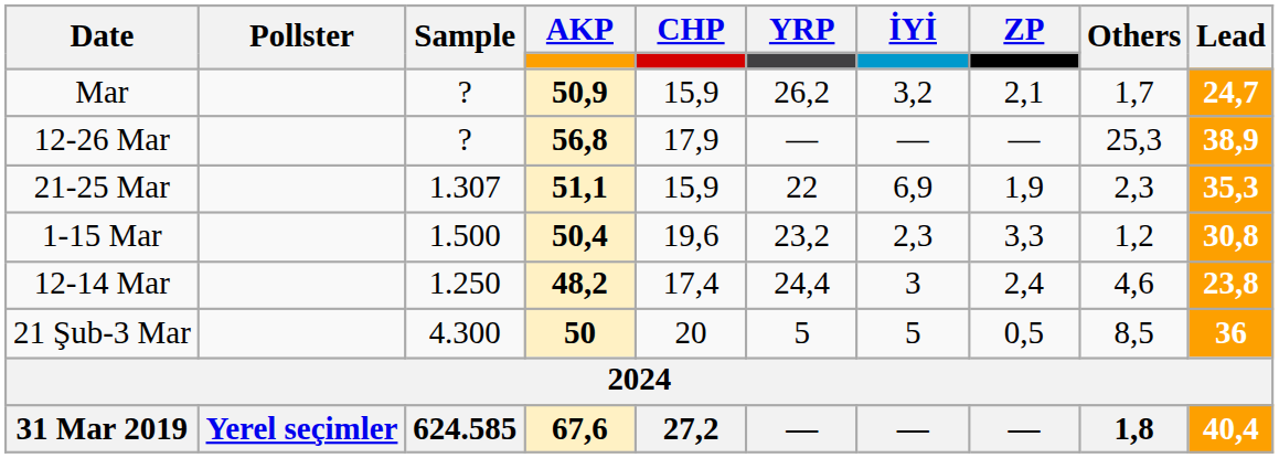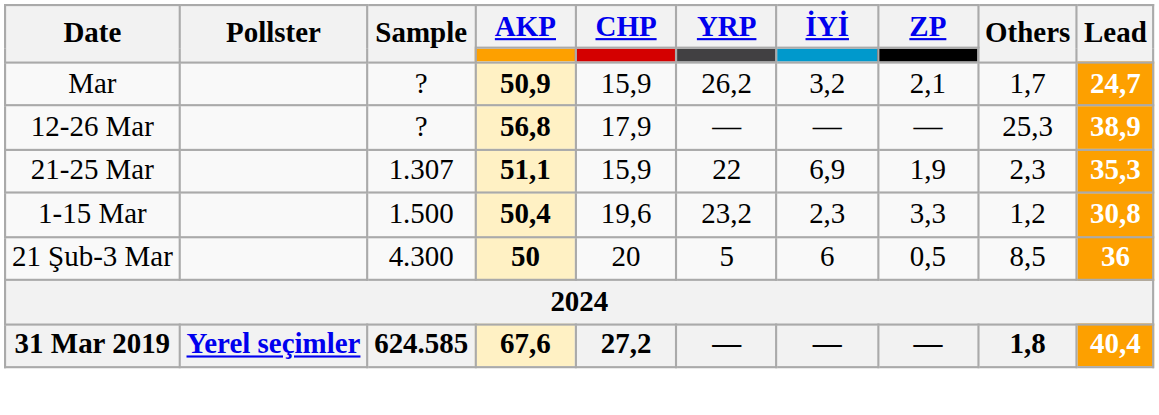 <table class="wikitable mw-collapsible" style="text-align:center; font-size:85%; line-height:14px;">
 <tr>
 <th rowspan="2">Date</th>
 <th rowspan="2">Pollster</th>
 <th rowspan="2">Sample</th>
 <th style="width:3em;"><a href='#'>AKP</a></th>
 <th style="width:3em;"><a href='#'>CHP</a></th>
 <th style="width:3em;"><a href='#'>YRP</a></th>
 <th style="width:3em;"><a href='#'>İYİ</a></th>
 <th style="width:3em;"><a href='#'>ZP</a></th>
 <th rowspan="2">Others</th>
 <th rowspan="2">Lead</th>
 </tr>
 <tr>
 <th style="background:#fda000;"></th>
 <th style="background:#d40000;"></th>
 <th style="background:#414042;"></th>
 <th style="background:#0099cc;"></th>
 <th style="background:#000000;"></th>
 </tr>
 <tr>
 <td>Mar</td>
 <td></td>
 <td>?</td>
 <td style="background:#FFF1C4"><strong>50,9</strong></td>
 <td>15,9</td>
 <td>26,2</td>
 <td>3,2</td>
 <td>2,1</td>
 <td>1,7</td>
 <th style="background:#fda000; color:white;">24,7</th>
 </tr>
 <tr>
 <td>12-26 Mar</td>
 <td></td>
 <td>?</td>
 <td style="background:#FFF1C4"><strong>56,8</strong></td>
 <td>17,9</td>
 <td>—</td>
 <td>—</td>
 <td>—</td>
 <td>25,3</td>
 <th style="background:#fda000; color:white;">38,9</th>
 </tr>
 <tr>
 <td>21-25 Mar</td>
 <td></td>
 <td>1.307</td>
 <td style="background:#FFF1C4"><strong>51,1</strong></td>
 <td>15,9</td>
 <td>22</td>
 <td>6,9</td>
 <td>1,9</td>
 <td>2,3</td>
 <th style="background:#fda000; color:white;">35,3</th>
 </tr>
 <tr>
 <td>1-15 Mar</td>
 <td></td>
 <td>1.500</td>
 <td style="background:#FFF1C4"><strong>50,4</strong></td>
 <td>19,6</td>
 <td>23,2</td>
 <td>2,3</td>
 <td>3,3</td>
 <td>1,2</td>
 <th style="background:#fda000; color:white;">30,8</th>
 </tr>
 <tr>
-<td>12-14 Mar</td>
-<td></td>
-<td>1.250</td>
-<th style="background:#FFF1C4">48,2</th>
-<td>17,4</td>
-<td>24,4</td>
-<td>3</td>
-<td>2,4</td>
-<td>4,6</td>
-<th style="background:#fda000; color:white;">23,8</th>
-</tr>
-<tr>
 <td>21 Şub-3 Mar</td>
 <td></td>
 <td>4.300</td>
 <th style="background:#FFF1C4"><strong>50</strong></th>
 <td>20</td>
 <td>5</td>
-<td>5</td>
+<td>6</td>
 <td>0,5</td>
 <td>8,5</td>
 <th style="background:#fda000; color:white;">36</th>
 </tr>
 <tr>
 <th colspan="10">2024</th>
 </tr>
 <tr>
 <th>31 Mar 2019</th>
 <th><a href='#'>Yerel seçimler</a></th>
 <th>624.585</th>
 <th style="background:#FFF1C4"><strong>67,6</strong></th>
 <th>27,2</th>
 <th>—</th>
 <th>—</th>
 <th>—</th>
 <th>1,8</th>
 <th style="background:#fda000; color:white;">40,4</th>
 </tr>
 </table>
